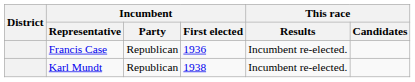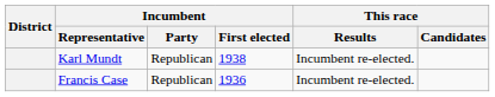 <table class=wikitable>
 <tr>
 <th rowspan=2>District</th>
 <th colspan=3>Incumbent</th>
 <th colspan=2>This race</th>
 </tr>
 <tr>
 <th>Representative</th>
 <th>Party</th>
 <th>First elected</th>
 <th>Results</th>
 <th>Candidates</th>
 </tr>
 <tr>
 <th></th>
+<td><a href='#'>Karl Mundt</a></td>
+<td>Republican</td>
+<td><a href='#'>1938</a></td>
+<td>Incumbent re-elected.</td>
+<td nowrap></td>
+</tr>
+<tr>
+<th></th>
 <td><a href='#'>Francis Case</a></td>
 <td>Republican</td>
 <td><a href='#'>1936</a></td>
 <td>Incumbent re-elected.</td>
 <td nowrap></td>
 </tr>
-<tr>
-<th></th>
-<td><a href='#'>Karl Mundt</a></td>
-<td>Republican</td>
-<td><a href='#'>1938</a></td>
-<td>Incumbent re-elected.</td>
-<td nowrap></td>
-</tr>
 </table>
